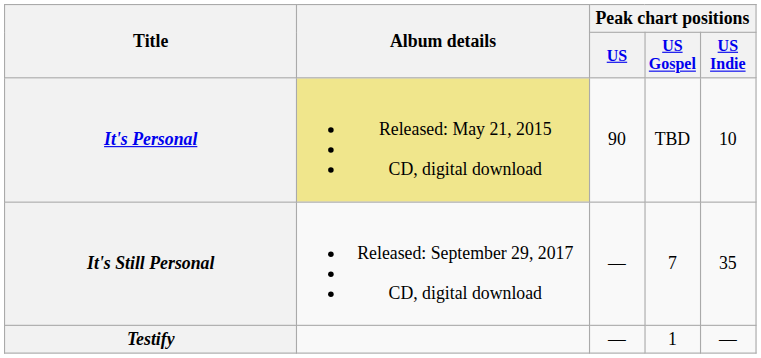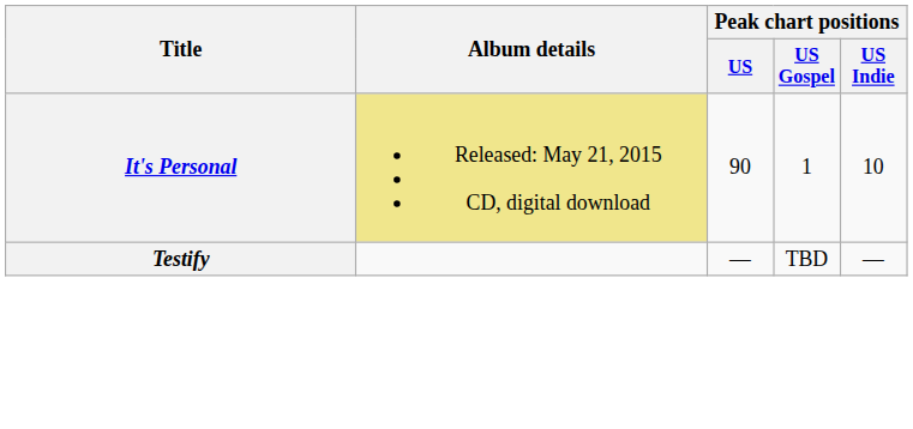 <table class="wikitable plainrowheaders" style="text-align:center;">
 <tr>
 <th scope="col" rowspan="2" style="width:16em;">Title</th>
 <th scope="col" rowspan="2" style="width:16em;">Album details</th>
 <th scope="col" colspan="3">Peak chart positions</th>
 </tr>
 <tr>
 <th style="width:3em; font-size:90%"><a href='#'>US</a></th>
 <th style="width:3em; font-size:90%"><a href='#'>US<br>Gospel</a></th>
 <th style="width:3em; font-size:90%"><a href='#'>US<br>Indie</a></th>
 </tr>
 <tr>
 <th scope="row"><em><a href='#'>It's Personal</a></em></th>
 <td style="background: khaki;"><br><ul><li>Released: May 21, 2015</li><li></li><li>CD, digital download</li></ul></td>
 <td>90</td>
-<td>TBD</td>
+<td>1</td>
 <td>10</td>
-</tr>
-<tr>
-<th scope="row"><em>It's Still Personal</em></th>
-<td><br><ul><li>Released: September 29, 2017</li><li></li><li>CD, digital download</li></ul></td>
-<td>—</td>
-<td>7</td>
-<td>35</td>
 </tr>
 <tr>
 <th scope="row"><em>Testify</em></th>
 <td></td>
 <td>—</td>
-<td>1</td>
+<td>TBD</td>
 <td>—</td>
 </tr>
 </table>
